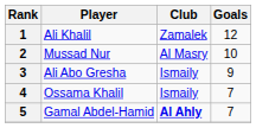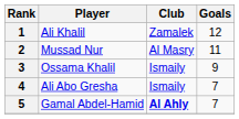 <table class="wikitable" style="text-align:center">
 <tr>
 <th>Rank</th>
 <th>Player</th>
 <th>Club</th>
 <th>Goals</th>
 </tr>
 <tr>
 <th>1</th>
 <td align="left"> <a href='#'>Ali Khalil</a></td>
 <td align="left"><a href='#'>Zamalek</a></td>
 <td>12</td>
 </tr>
 <tr>
 <th>2</th>
 <td align="left"> <a href='#'>Mussad Nur</a></td>
 <td align="left"><a href='#'>Al Masry</a></td>
-<td>10</td>
+<td>11</td>
 </tr>
 <tr>
 <th>3</th>
-<td align="left"> <a href='#'>Ali Abo Gresha</a></td>
+<td align="left"> <a href='#'>Ossama Khalil</a></td>
 <td align="left"><a href='#'>Ismaily</a></td>
 <td>9</td>
 </tr>
 <tr>
 <th>4</th>
-<td align="left"> <a href='#'>Ossama Khalil</a></td>
+<td align="left"> <a href='#'>Ali Abo Gresha</a></td>
 <td align="left"><a href='#'>Ismaily</a></td>
 <td>7</td>
 </tr>
 <tr>
 <th>5</th>
 <td align="left"> <a href='#'>Gamal Abdel-Hamid</a></td>
 <td align="left"><strong><a href='#'>Al Ahly</a></strong></td>
 <td>7</td>
 </tr>
 <tr>
 </tr>
 </table>
